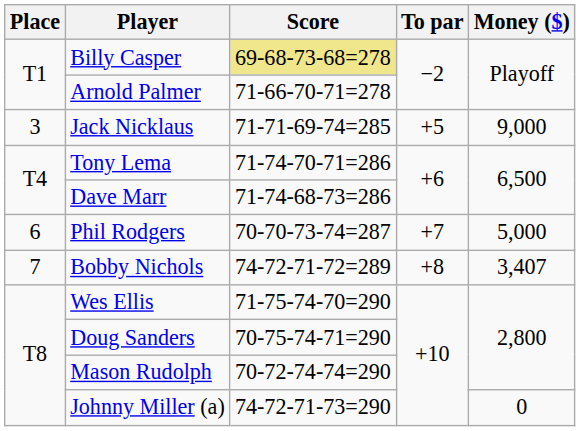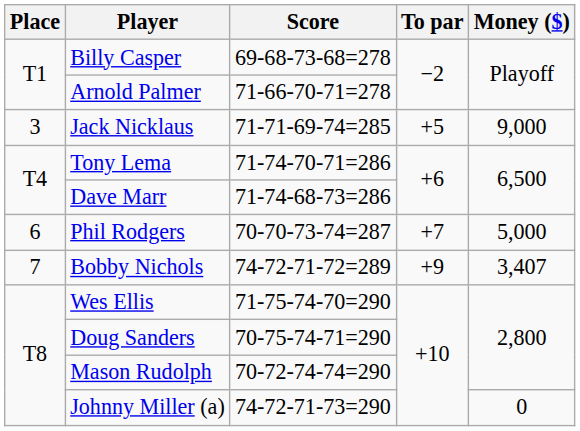 <table class=wikitable>
 <tr>
 <th>Place</th>
 <th>Player</th>
 <th>Score</th>
 <th>To par</th>
 <th>Money (<a href='#'>$</a>)</th>
 </tr>
 <tr>
 <td align=center rowspan=2>T1</td>
 <td> <a href='#'>Billy Casper</a></td>
-<td style="background: khaki;">69-68-73-68=278</td>
+<td>69-68-73-68=278</td>
 <td rowspan=2 align=center>−2</td>
 <td rowspan=2 align=center>Playoff</td>
 </tr>
 <tr>
 <td> <a href='#'>Arnold Palmer</a></td>
 <td>71-66-70-71=278</td>
 </tr>
 <tr>
 <td align=center>3</td>
 <td> <a href='#'>Jack Nicklaus</a></td>
 <td>71-71-69-74=285</td>
 <td align=center>+5</td>
 <td align=center>9,000</td>
 </tr>
 <tr>
 <td rowspan=2 align=center>T4</td>
 <td> <a href='#'>Tony Lema</a></td>
 <td>71-74-70-71=286</td>
 <td rowspan=2 align=center>+6</td>
 <td rowspan=2 align=center>6,500</td>
 </tr>
 <tr>
 <td> <a href='#'>Dave Marr</a></td>
 <td>71-74-68-73=286</td>
 </tr>
 <tr>
 <td align=center>6</td>
 <td> <a href='#'>Phil Rodgers</a></td>
 <td>70-70-73-74=287</td>
 <td align=center>+7</td>
 <td align=center>5,000</td>
 </tr>
 <tr>
 <td align=center>7</td>
 <td> <a href='#'>Bobby Nichols</a></td>
 <td>74-72-71-72=289</td>
-<td align=center>+8</td>
+<td align=center>+9</td>
 <td align=center>3,407</td>
 </tr>
 <tr>
 <td rowspan=4 align=center>T8</td>
 <td> <a href='#'>Wes Ellis</a></td>
 <td>71-75-74-70=290</td>
 <td rowspan=4 align=center>+10</td>
 <td rowspan=3 align=center>2,800</td>
 </tr>
 <tr>
 <td> <a href='#'>Doug Sanders</a></td>
 <td>70-75-74-71=290</td>
 </tr>
 <tr>
 <td> <a href='#'>Mason Rudolph</a></td>
 <td>70-72-74-74=290</td>
 </tr>
 <tr>
 <td> <a href='#'>Johnny Miller</a> (a)</td>
 <td>74-72-71-73=290</td>
 <td align=center>0</td>
 </tr>
 </table>
